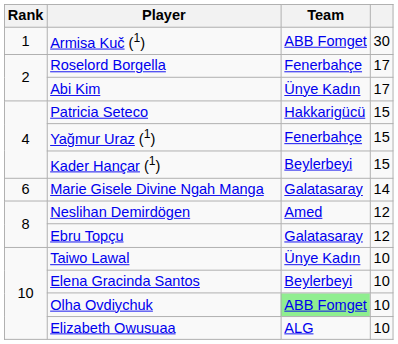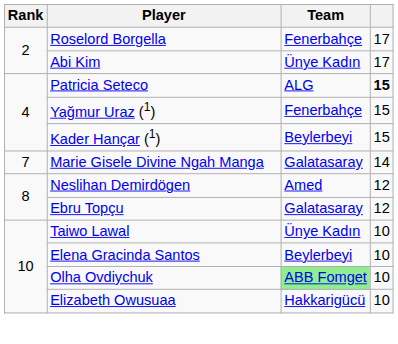 <table class=wikitable>
 <tr>
 <th>Rank</th>
 <th width=250>Player</th>
 <th>Team</th>
 <th></th>
-</tr>
-<tr align=center>
-<td rowspan=1>1</td>
-<td align=left> <a href='#'>Armisa Kuč</a> (<sup>1</sup>)</td>
-<td align=left><a href='#'>ABB Fomget</a></td>
-<td>30</td>
 </tr>
 <tr align=center>
 <td rowspan=2>2</td>
 <td align=left> <a href='#'>Roselord Borgella</a></td>
 <td align=left><a href='#'>Fenerbahçe</a></td>
 <td>17</td>
 </tr>
 <tr align=center>
 <td align=left> <a href='#'>Abi Kim</a></td>
 <td align=left><a href='#'>Ünye Kadın</a></td>
 <td>17</td>
 </tr>
 <tr align=center>
 <td rowspan=3>4</td>
 <td align=left> <a href='#'>Patricia Seteco</a></td>
-<td align=left><a href='#'>Hakkarigücü</a></td>
-<td>15</td>
+<td align=left><a href='#'>ALG</a></td>
+<td><strong>15</strong></td>
 </tr>
 <tr align=center>
 <td align=left> <a href='#'>Yağmur Uraz</a> (<sup>1</sup>)</td>
 <td align=left><a href='#'>Fenerbahçe</a></td>
 <td>15</td>
 </tr>
 <tr align=center>
 <td align=left> <a href='#'>Kader Hançar</a> (<sup>1</sup>)</td>
 <td align=left><a href='#'>Beylerbeyi</a></td>
 <td>15</td>
 </tr>
 <tr align=center>
-<td rowspan=1>6</td>
+<td rowspan=1>7</td>
 <td align=left> <a href='#'>Marie Gisele Divine Ngah Manga</a></td>
 <td align=left><a href='#'>Galatasaray</a></td>
 <td>14</td>
 </tr>
 <tr align=center>
 <td rowspan=2>8</td>
 <td align=left> <a href='#'>Neslihan Demirdögen</a></td>
 <td align=left><a href='#'>Amed</a></td>
 <td>12</td>
 </tr>
 <tr align=center>
 <td align=left> <a href='#'>Ebru Topçu</a></td>
 <td align=left><a href='#'>Galatasaray</a></td>
 <td>12</td>
 </tr>
 <tr align=center>
 <td rowspan=4>10</td>
 <td align=left> <a href='#'>Taiwo Lawal</a></td>
 <td align=left><a href='#'>Ünye Kadın</a></td>
 <td>10</td>
 </tr>
 <tr align=center>
 <td align=left> <a href='#'>Elena Gracinda Santos</a></td>
 <td align=left><a href='#'>Beylerbeyi</a></td>
 <td>10</td>
 </tr>
 <tr align=center>
 <td align=left> <a href='#'>Olha Ovdiychuk</a></td>
 <td align=left style="background: lightgreen;"><a href='#'>ABB Fomget</a></td>
 <td>10</td>
 </tr>
 <tr align=center>
 <td align=left> <a href='#'>Elizabeth Owusuaa</a></td>
-<td align=left><a href='#'>ALG</a></td>
+<td align=left><a href='#'>Hakkarigücü</a></td>
 <td>10</td>
 </tr>
 </table>
